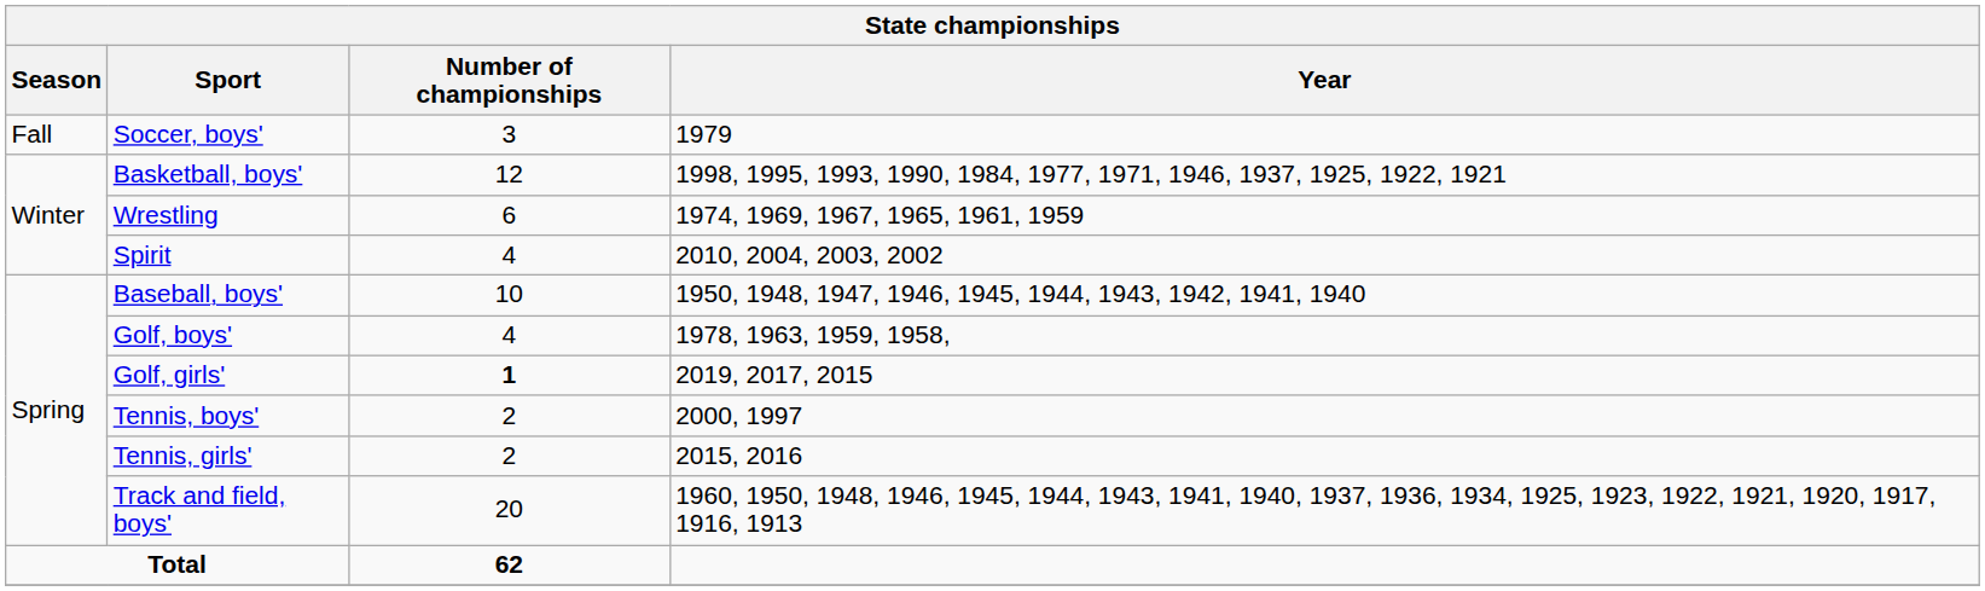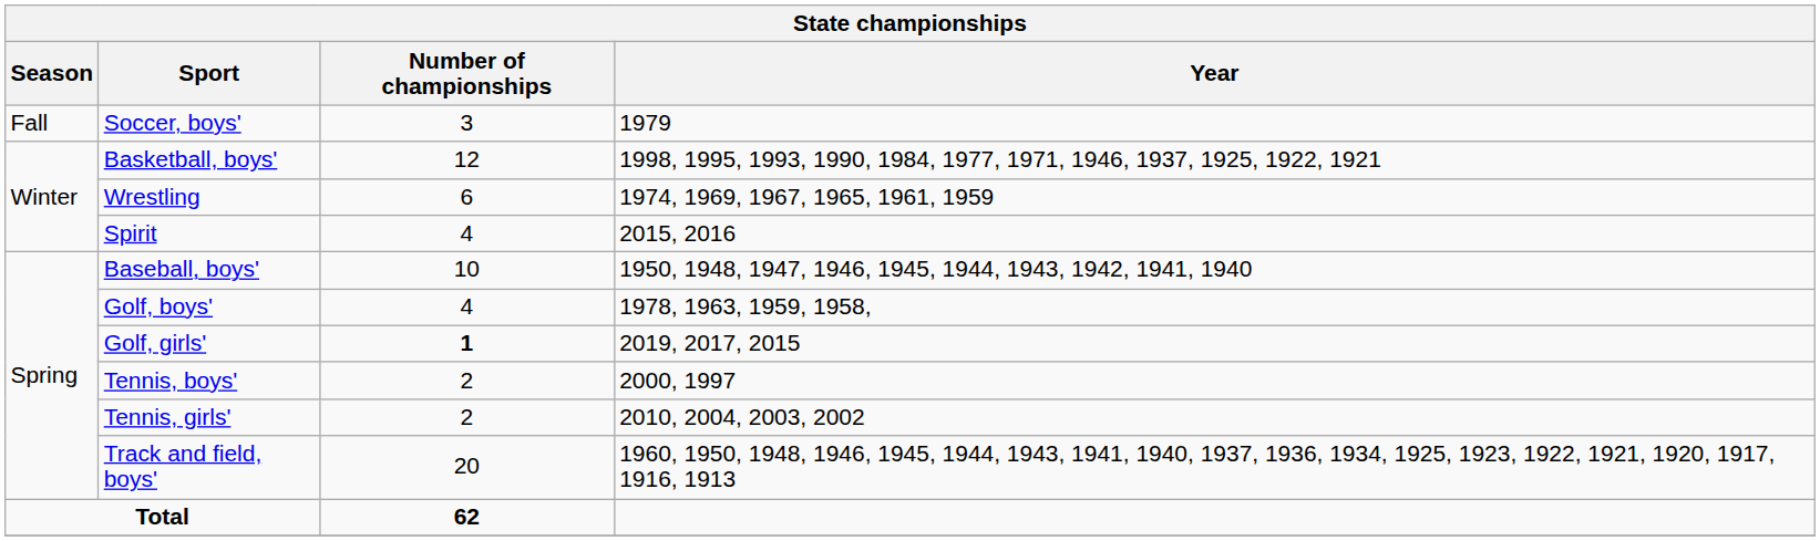 <table class="wikitable">
 <tr>
 <th colspan="4">State championships</th>
 </tr>
 <tr>
 <th>Season</th>
 <th>Sport</th>
 <th>Number of championships</th>
 <th>Year</th>
 </tr>
 <tr>
 <td rowspan="1">Fall</td>
 <td><a href='#'>Soccer, boys'</a></td>
 <td align="center">3</td>
 <td>1979</td>
 </tr>
 <tr>
 <td rowspan="3">Winter</td>
 <td><a href='#'>Basketball, boys'</a></td>
 <td align="center">12</td>
 <td>1998, 1995, 1993, 1990, 1984, 1977, 1971, 1946, 1937, 1925, 1922, 1921</td>
 </tr>
 <tr>
 <td><a href='#'>Wrestling</a></td>
 <td align="center">6</td>
 <td>1974, 1969, 1967, 1965, 1961, 1959</td>
 </tr>
 <tr>
 <td><a href='#'>Spirit</a></td>
 <td align="center">4</td>
-<td>2010, 2004, 2003, 2002</td>
+<td>2015, 2016</td>
 </tr>
 <tr>
 <td rowspan="6">Spring</td>
 <td><a href='#'>Baseball, boys'</a></td>
 <td align="center">10</td>
 <td>1950, 1948, 1947, 1946, 1945, 1944, 1943, 1942, 1941, 1940</td>
 </tr>
 <tr>
 <td><a href='#'>Golf, boys'</a></td>
 <td align="center">4</td>
 <td>1978, 1963, 1959, 1958,</td>
 </tr>
 <tr>
 <td><a href='#'>Golf, girls'</a></td>
 <td align="center"><strong>1</strong></td>
 <td>2019, 2017, 2015</td>
 </tr>
 <tr>
 <td><a href='#'>Tennis, boys'</a></td>
 <td align="center">2</td>
 <td>2000, 1997</td>
 </tr>
 <tr>
 <td><a href='#'>Tennis, girls'</a></td>
 <td align="center">2</td>
-<td>2015, 2016</td>
+<td>2010, 2004, 2003, 2002</td>
 </tr>
 <tr>
 <td><a href='#'>Track and field, boys'</a></td>
 <td align="center">20</td>
 <td>1960, 1950, 1948, 1946, 1945, 1944, 1943, 1941, 1940, 1937, 1936, 1934, 1925, 1923, 1922, 1921, 1920, 1917, 1916, 1913</td>
 </tr>
 <tr>
 <td align="center" colspan="2"><strong>Total</strong></td>
 <td align="center"><strong>62</strong></td>
 <td></td>
 </tr>
 <tr>
 </tr>
 </table>
